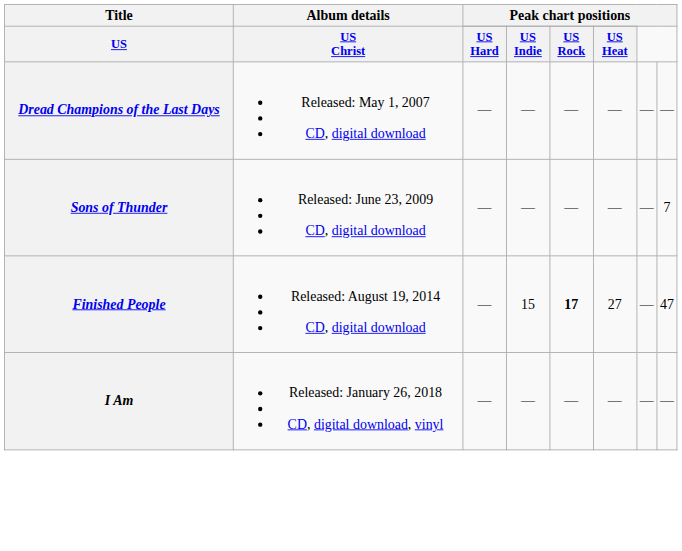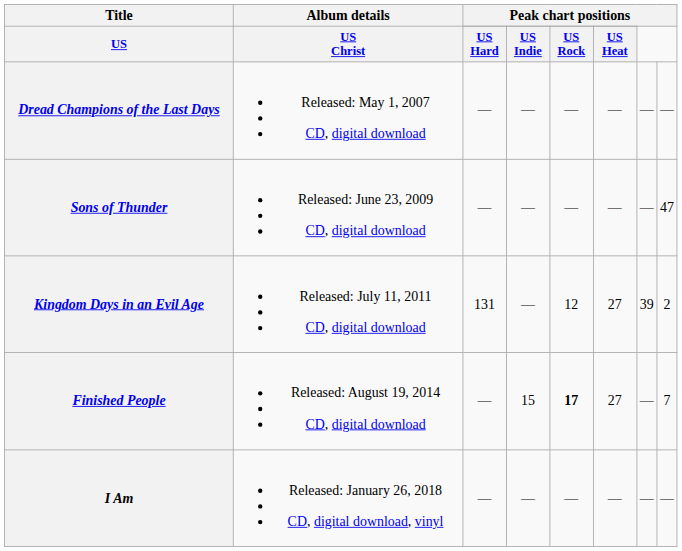 <table class="wikitable plainrowheaders" style="text-align:center;">
 <tr>
 <th scope="col" rowspan="2" style="width:16em;">Title</th>
 <th scope="col" rowspan="2" style="width:16em;">Album details</th>
 <th scope="col" colspan="6">Peak chart positions</th>
 </tr>
 <tr>
 </tr>
 <tr>
 <th style="width:3em; font-size:90%"><a href='#'>US</a></th>
 <th style="width:3em; font-size:90%"><a href='#'>US<br>Christ</a></th>
 <th style="width:3em; font-size:90%"><a href='#'>US<br>Hard</a></th>
 <th style="width:3em; font-size:90%"><a href='#'>US<br>Indie</a></th>
 <th style="width:3em; font-size:90%"><a href='#'>US<br>Rock</a></th>
 <th style="width:3em; font-size:90%"><a href='#'>US<br>Heat</a></th>
 </tr>
 <tr>
 <th scope="row"><em><a href='#'>Dread Champions of the Last Days</a></em></th>
 <td><br><ul><li>Released: May 1, 2007</li><li></li><li><a href='#'>CD</a>, <a href='#'>digital download</a></li></ul></td>
 <td>—</td>
 <td>—</td>
 <td>—</td>
 <td>—</td>
 <td>—</td>
 <td>—</td>
 </tr>
 <tr>
 <th scope="row"><em><a href='#'>Sons of Thunder</a></em></th>
 <td><br><ul><li>Released: June 23, 2009</li><li></li><li><a href='#'>CD</a>, <a href='#'>digital download</a></li></ul></td>
 <td>—</td>
 <td>—</td>
 <td>—</td>
 <td>—</td>
 <td>—</td>
-<td>7</td>
+<td>47</td>
+</tr>
+<tr>
+<th scope="row"><em><a href='#'>Kingdom Days in an Evil Age</a></em></th>
+<td><br><ul><li>Released: July 11, 2011</li><li></li><li><a href='#'>CD</a>, <a href='#'>digital download</a></li></ul></td>
+<td>131</td>
+<td>—</td>
+<td>12</td>
+<td>27</td>
+<td>39</td>
+<td>2</td>
 </tr>
 <tr>
 <th scope="row"><em><a href='#'>Finished People</a></em></th>
 <td><br><ul><li>Released: August 19, 2014</li><li></li><li><a href='#'>CD</a>, <a href='#'>digital download</a></li></ul></td>
 <td>—</td>
 <td>15</td>
 <td><strong>17</strong></td>
 <td>27</td>
 <td>—</td>
-<td>47</td>
+<td>7</td>
 </tr>
 <tr>
 <th scope="row"><em>I Am</em></th>
 <td><br><ul><li>Released: January 26, 2018</li><li></li><li><a href='#'>CD</a>, <a href='#'>digital download</a>, <a href='#'>vinyl</a></li></ul></td>
 <td>—</td>
 <td>—</td>
 <td>—</td>
 <td>—</td>
 <td>—</td>
 <td>—</td>
 </tr>
 </table>
